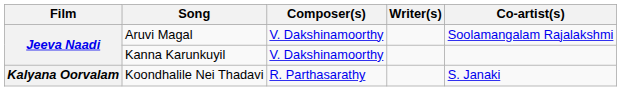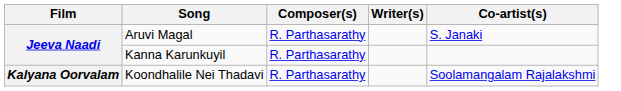 <table class="wikitable sortable plainrowheaders">
 <tr style="background:#ccc; text-align:center;">
 <th scope="col">Film</th>
 <th scope="col">Song</th>
 <th scope="col">Composer(s)</th>
 <th scope="col">Writer(s)</th>
 <th scope="col">Co-artist(s)</th>
 </tr>
 <tr>
 <th rowspan="2"><em><a href='#'>Jeeva Naadi</a></em></th>
 <td>Aruvi Magal</td>
-<td><a href='#'>V. Dakshinamoorthy</a></td>
+<td><a href='#'>R. Parthasarathy</a></td>
 <td></td>
-<td><a href='#'>Soolamangalam Rajalakshmi</a></td>
+<td><a href='#'>S. Janaki</a></td>
 </tr>
 <tr>
 <td>Kanna Karunkuyil</td>
-<td><a href='#'>V. Dakshinamoorthy</a></td>
+<td><a href='#'>R. Parthasarathy</a></td>
 <td></td>
 <td></td>
 </tr>
 <tr>
 <th><em>Kalyana Oorvalam</em></th>
 <td>Koondhalile Nei Thadavi</td>
 <td><a href='#'>R. Parthasarathy</a></td>
 <td></td>
-<td><a href='#'>S. Janaki</a></td>
+<td><a href='#'>Soolamangalam Rajalakshmi</a></td>
 </tr>
 </table>
